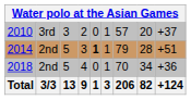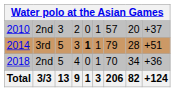 <table class="wikitable">
 <tr>
 <th colspan=10><a href='#'>Water polo at the Asian Games</a></th>
 </tr>
 <tr bgcolor=silver>
 <td><a href='#'>2010</a></td>
-<td>3rd</td>
+<td>2nd</td>
 <td>3</td>
 <td>2</td>
 <td>0</td>
 <td>1</td>
 <td>57</td>
 <td>20</td>
 <td>+37</td>
 </tr>
 <tr bgcolor=#cc9966>
 <td><a href='#'>2014</a></td>
-<td>2nd</td>
+<td>3rd</td>
 <td>5</td>
 <td>3</td>
 <td><strong>1</strong></td>
 <td>1</td>
 <td>79</td>
 <td>28</td>
 <td>+51</td>
 </tr>
 <tr bgcolor=silver>
 <td><a href='#'>2018</a></td>
 <td>2nd</td>
 <td>5</td>
 <td>4</td>
 <td>0</td>
 <td>1</td>
 <td>70</td>
 <td>34</td>
 <td>+36</td>
 </tr>
 <tr>
 <th>Total</th>
 <th>3/3</th>
 <th>13</th>
 <th>9</th>
 <th>1</th>
 <th>3</th>
 <th>206</th>
 <th>82</th>
 <th>+124</th>
 </tr>
 </table>
